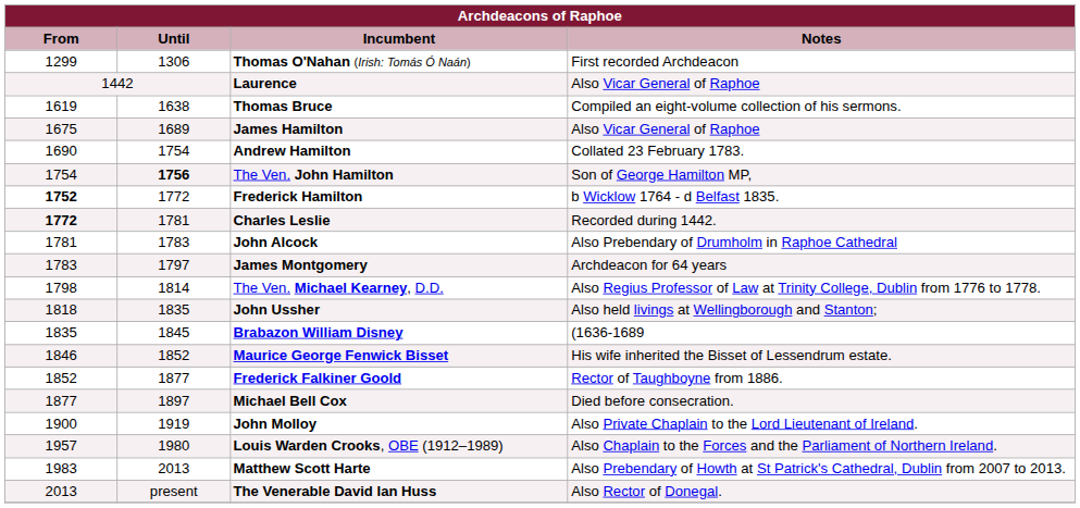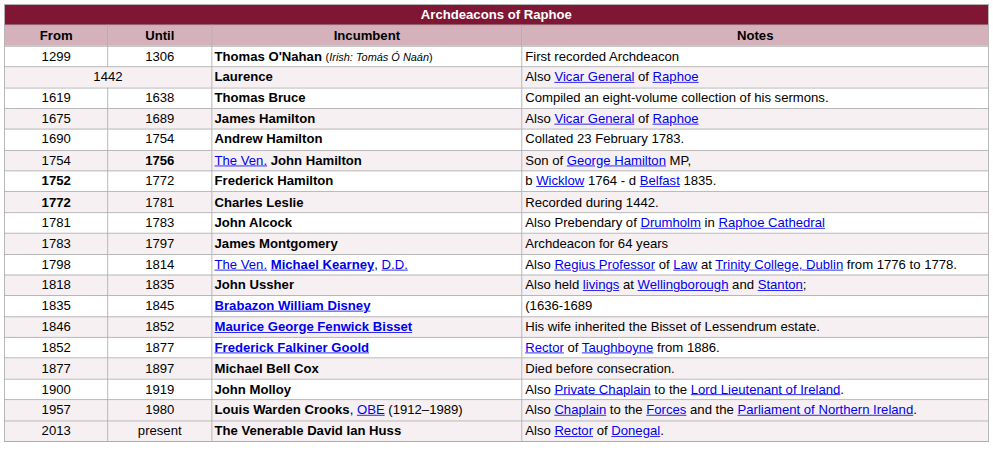 <table class="wikitable" style="width:95%;" border="1" cellpadding="2">
 <tr>
 <th colspan="4" style="background-color: #7F1734; color: white;">Archdeacons of Raphoe</th>
 </tr>
 <tr>
 <th style="background-color: #D4B1BB; width: 10%;">From</th>
 <th style="background-color: #D4B1BB; width: 10%;">Until</th>
 <th style="background-color: #D4B1BB; width: 30%;">Incumbent</th>
 <th style="background-color: #D4B1BB; width: 45%;">Notes</th>
 </tr>
 <tr valign="top" style="background-color: white;">
 <td style="text-align: center;">1299</td>
 <td style="text-align: center;">1306</td>
 <td><strong>Thomas O'Nahan</strong> <small>(<em>Irish: Tomás Ó Naán</em>)</small></td>
 <td>First recorded Archdeacon</td>
 </tr>
 <tr valign="top" style="background-color: #F7F0F2;">
 <td style="text-align: center;"  colspan="2">1442</td>
 <td><strong>Laurence</strong></td>
 <td>Also <a href='#'>Vicar General</a> of <a href='#'>Raphoe</a></td>
 </tr>
 <tr valign="top" style="background-color: white;">
 <td style="text-align: center;">1619</td>
 <td style="text-align: center;">1638</td>
 <td><strong>Thomas Bruce</strong></td>
 <td>Compiled an eight-volume collection of his sermons.</td>
 </tr>
 <tr valign="top" style="background-color: #F7F0F2;">
 <td style="text-align: center;">1675</td>
 <td style="text-align: center;">1689</td>
 <td><strong>James Hamilton</strong></td>
 <td>Also <a href='#'>Vicar General</a> of <a href='#'>Raphoe</a></td>
 </tr>
 <tr valign="top" style="background-color: white;">
 <td style="text-align: center;">1690</td>
 <td style="text-align: center;">1754</td>
 <td><strong>Andrew Hamilton</strong></td>
 <td>Collated 23 February 1783.</td>
 </tr>
 <tr valign="top" style="background-color: #F7F0F2;">
 <td style="text-align: center;">1754</td>
 <td style="text-align: center;"><strong>1756</strong></td>
 <td><a href='#'>The Ven.</a> <strong>John Hamilton</strong></td>
 <td>Son of <a href='#'>George Hamilton</a> MP,</td>
 </tr>
 <tr valign="top" style="background-color: white;">
 <td style="text-align: center;"><strong>1752</strong></td>
 <td style="text-align: center;">1772</td>
 <td><strong>Frederick Hamilton</strong></td>
 <td>b <a href='#'>Wicklow</a> 1764 - d <a href='#'>Belfast</a> 1835.</td>
 </tr>
 <tr valign="top" style="background-color: #F7F0F2;">
 <td style="text-align: center;"><strong>1772</strong></td>
 <td style="text-align: center;">1781</td>
 <td><strong>Charles Leslie</strong></td>
 <td>Recorded  during 1442.</td>
 </tr>
 <tr valign="top" style="background-color: white;">
 <td style="text-align: center;">1781</td>
 <td style="text-align: center;">1783</td>
 <td><strong>John Alcock</strong></td>
 <td>Also Prebendary of <a href='#'>Drumholm</a> in <a href='#'>Raphoe Cathedral</a></td>
 </tr>
 <tr valign="top" style="background-color: #F7F0F2;">
 <td style="text-align: center;">1783</td>
 <td style="text-align: center;">1797</td>
 <td><strong>James Montgomery</strong></td>
 <td>Archdeacon for 64 years</td>
 </tr>
 <tr valign="top" style="background-color: white;">
 <td style="text-align: center;">1798</td>
 <td style="text-align: center;">1814</td>
 <td><a href='#'>The Ven.</a> <strong><a href='#'>Michael Kearney</a></strong>, <a href='#'>D.D.</a></td>
 <td>Also  <a href='#'>Regius Professor</a> of <a href='#'>Law</a> at <a href='#'>Trinity College, Dublin</a> from 1776 to 1778.</td>
 </tr>
 <tr valign="top" style="background-color: #F7F0F2;">
 <td style="text-align: center;">1818</td>
 <td style="text-align: center;">1835</td>
 <td><strong>John Ussher</strong></td>
 <td>Also held <a href='#'>livings</a> at <a href='#'>Wellingborough</a> and <a href='#'>Stanton</a>;</td>
 </tr>
 <tr valign="top" style="background-color: white;">
 <td style="text-align: center;">1835</td>
 <td style="text-align: center;">1845</td>
 <td><strong><a href='#'>Brabazon William Disney</a></strong></td>
 <td>(1636-1689</td>
 </tr>
 <tr valign="top" style="background-color: #F7F0F2;">
 <td style="text-align: center;">1846</td>
 <td style="text-align: center;">1852</td>
 <td><strong><a href='#'>Maurice George Fenwick Bisset</a></strong></td>
 <td>His wife inherited the Bisset of Lessendrum estate.</td>
 </tr>
 <tr valign="top" style="background-color: white;">
 <td style="text-align: center;">1852</td>
 <td style="text-align: center;">1877</td>
 <td><strong><a href='#'>Frederick Falkiner Goold</a></strong></td>
 <td><a href='#'>Rector</a> of <a href='#'>Taughboyne</a> from 1886.</td>
 </tr>
 <tr valign="top" style="background-color: #F7F0F2;">
 <td style="text-align: center;">1877</td>
 <td style="text-align: center;">1897</td>
 <td><strong>Michael Bell Cox</strong></td>
 <td>Died before consecration.</td>
 </tr>
 <tr valign="top" style="background-color: white;">
 <td style="text-align: center;">1900</td>
 <td style="text-align: center;">1919</td>
 <td><strong>John Molloy</strong></td>
 <td>Also <a href='#'>Private Chaplain</a> to the <a href='#'>Lord Lieutenant of Ireland</a>.</td>
 </tr>
 <tr valign="top" style="background-color: #F7F0F2;">
 <td style="text-align: center;">1957</td>
 <td style="text-align: center;">1980</td>
 <td><strong>Louis Warden Crooks</strong>, <a href='#'>OBE</a> (1912–1989)</td>
 <td>Also <a href='#'>Chaplain</a> to the <a href='#'>Forces</a> and the <a href='#'>Parliament of Northern Ireland</a>.</td>
 </tr>
-<tr valign="top" style="background-color: white;">
-<td style="text-align: center;">1983</td>
-<td style="text-align: center;">2013</td>
-<td><strong>Matthew Scott Harte</strong></td>
-<td>Also <a href='#'>Prebendary</a> of <a href='#'>Howth</a> at <a href='#'>St Patrick's Cathedral, Dublin</a> from 2007 to 2013.</td>
-</tr>
 <tr valign="top" style="background-color: #F7F0F2;">
 <td style="text-align: center;">2013</td>
 <td style="text-align: center;">present</td>
 <td><strong>The Venerable David Ian Huss</strong></td>
 <td>Also <a href='#'>Rector</a> of <a href='#'>Donegal</a>.</td>
 </tr>
 <tr }>
 </tr>
 </table>
